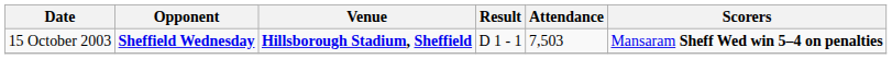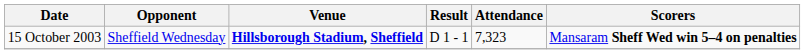 <table class="wikitable">
 <tr>
 <th>Date</th>
 <th>Opponent</th>
 <th>Venue</th>
 <th>Result</th>
 <th>Attendance</th>
 <th>Scorers</th>
 </tr>
 <tr>
 <td>15 October 2003</td>
-<td><strong><a href='#'>Sheffield Wednesday</a><br></strong></td>
+<td><a href='#'>Sheffield Wednesday</a><br></td>
 <td><strong><a href='#'>Hillsborough Stadium</a>, <a href='#'>Sheffield</a></strong></td>
 <td>D 1 - 1</td>
-<td>7,503</td>
+<td>7,323</td>
 <td><a href='#'>Mansaram</a> <strong>Sheff Wed win 5–4 on penalties</strong></td>
 </tr>
 <tr>
 </tr>
 </table>
